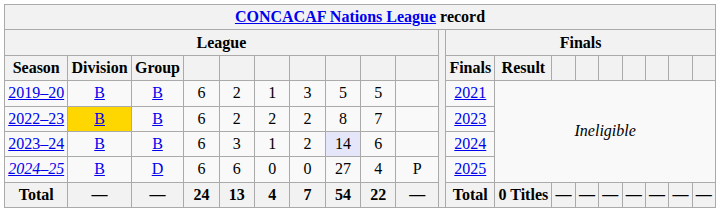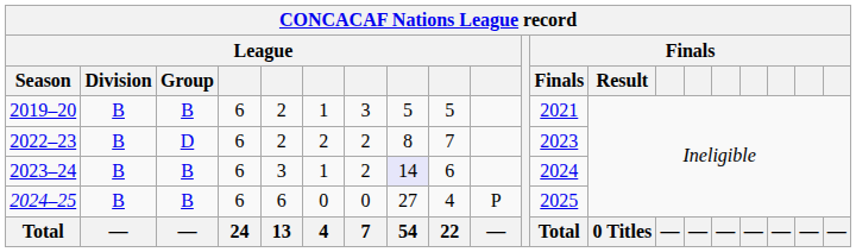 <table class="wikitable" style="text-align: center;">
 <tr>
 <th colspan="20"><a href='#'>CONCACAF Nations League</a> record</th>
 </tr>
 <tr>
 <th colspan="10">League</th>
 <th rowspan="7"></th>
 <th colspan="9">Finals</th>
 </tr>
 <tr>
 <th>Season</th>
 <th>Division</th>
 <th>Group</th>
 <th width="28"></th>
 <th width="28"></th>
 <th width="28"></th>
 <th width="28"></th>
 <th width="28"></th>
 <th width="28"></th>
 <th width="35"></th>
 <th><strong>Finals</strong></th>
 <th><strong>Result</strong></th>
 <th></th>
 <th></th>
 <th></th>
 <th></th>
 <th></th>
 <th></th>
 <th></th>
 </tr>
 <tr>
 <td><a href='#'>2019–20</a></td>
 <td><a href='#'>B</a></td>
 <td><a href='#'>B</a></td>
 <td>6</td>
 <td>2</td>
 <td>1</td>
 <td>3</td>
 <td>5</td>
 <td>5</td>
 <td></td>
 <td> <a href='#'>2021</a></td>
 <td colspan="8" rowspan="4"><em>Ineligible</em></td>
 </tr>
 <tr>
 <td><a href='#'>2022–23</a></td>
-<td style="background: gold;"><a href='#'>B</a></td>
 <td><a href='#'>B</a></td>
+<td><a href='#'>D</a></td>
 <td>6</td>
 <td>2</td>
 <td>2</td>
 <td>2</td>
 <td>8</td>
 <td>7</td>
 <td></td>
 <td> <a href='#'>2023</a></td>
 </tr>
 <tr>
 <td><a href='#'>2023–24</a></td>
 <td><a href='#'>B</a></td>
 <td><a href='#'>B</a></td>
 <td>6</td>
 <td>3</td>
 <td>1</td>
 <td>2</td>
 <td style="background: lavender;">14</td>
 <td>6</td>
 <td></td>
 <td> <a href='#'>2024</a></td>
 </tr>
 <tr>
 <td><a href='#'><em>2024–25</em></a></td>
 <td><a href='#'>B</a></td>
-<td><a href='#'>D</a></td>
+<td><a href='#'>B</a></td>
 <td>6</td>
 <td>6</td>
 <td>0</td>
 <td>0</td>
 <td>27</td>
 <td>4</td>
 <td>P</td>
 <td> <a href='#'>2025</a></td>
 </tr>
 <tr>
 <th>Total</th>
 <th><strong>—</strong></th>
 <th><strong>—</strong></th>
 <th>24</th>
 <th>13</th>
 <th>4</th>
 <th>7</th>
 <th>54</th>
 <th>22</th>
 <th><strong>—</strong></th>
 <th><strong>Total</strong></th>
 <th><strong>0 Titles</strong></th>
 <th><strong>—</strong></th>
 <th><strong>—</strong></th>
 <th><strong>—</strong></th>
 <th><strong>—</strong></th>
 <th><strong>—</strong></th>
 <th><strong>—</strong></th>
 <th><strong>—</strong></th>
 </tr>
 </table>
